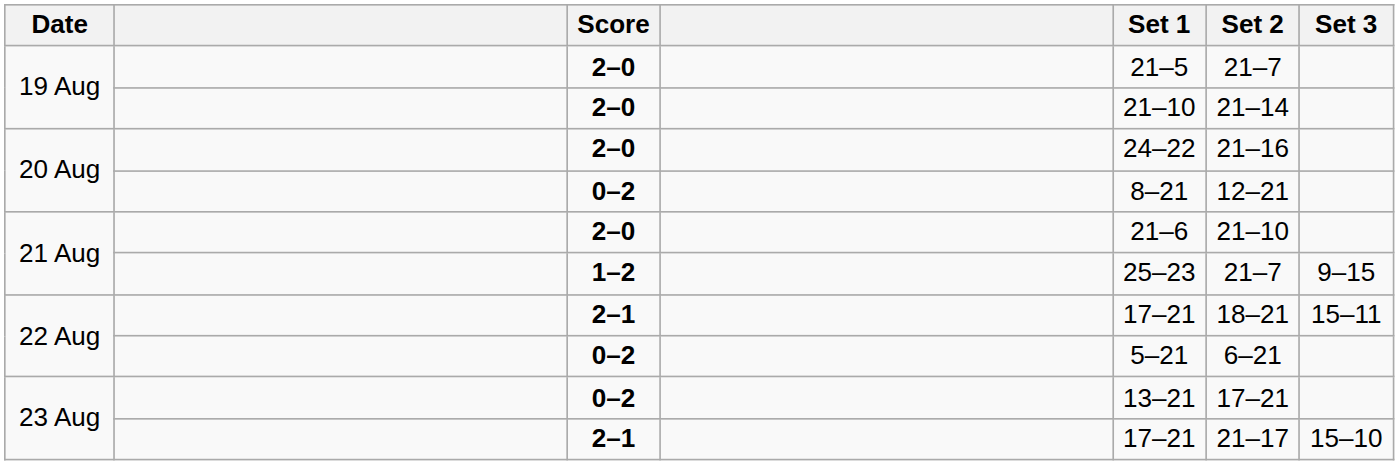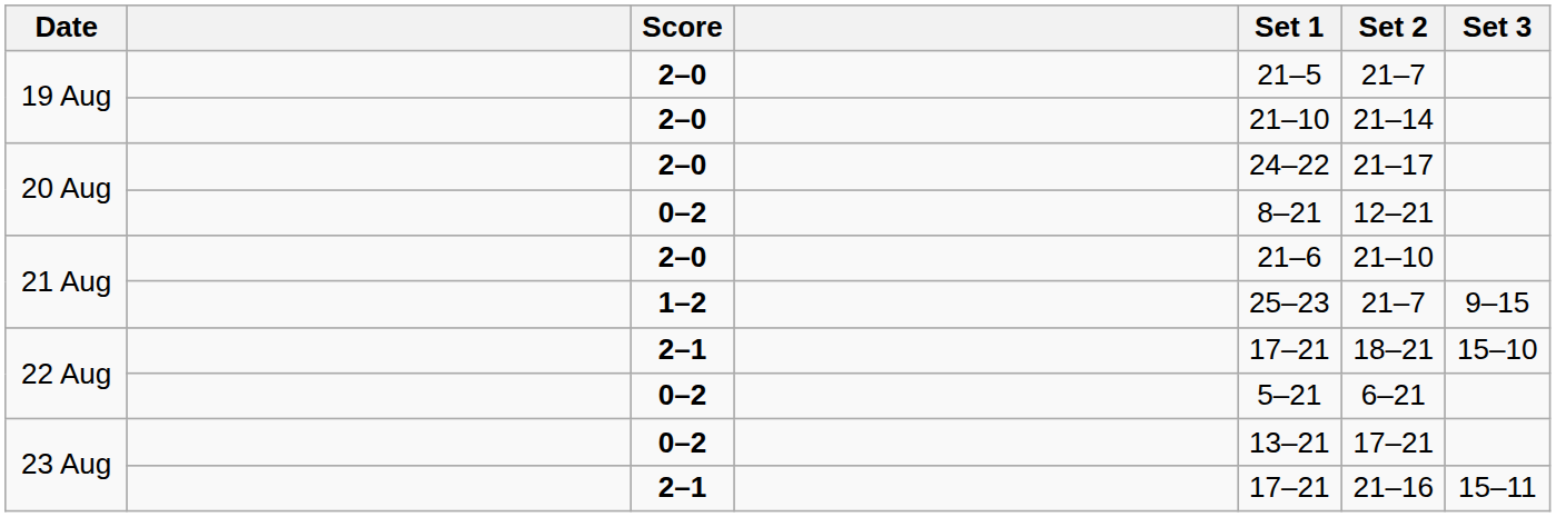 <table class="wikitable" style="text-align: center;">
 <tr>
 <th width="60">Date</th>
 <th align="right" width="270"></th>
 <th width="50">Score</th>
 <th align="left" width="270"></th>
 <th width="50">Set 1</th>
 <th width="50">Set 2</th>
 <th width="50">Set 3</th>
 </tr>
 <tr>
 <td rowspan=2>19 Aug</td>
 <td align=left><strong></strong></td>
 <td align=center><strong>2–0</strong></td>
 <td align=left></td>
 <td>21–5</td>
 <td>21–7</td>
 <td></td>
 </tr>
 <tr>
 <td align=left><strong></strong></td>
 <td align=center><strong>2–0</strong></td>
 <td align=left></td>
 <td>21–10</td>
 <td>21–14</td>
 <td></td>
 </tr>
 <tr>
 <td rowspan=2>20 Aug</td>
 <td align=left><strong></strong></td>
 <td align=center><strong>2–0</strong></td>
 <td align=left></td>
 <td>24–22</td>
-<td>21–16</td>
+<td>21–17</td>
 <td></td>
 </tr>
 <tr>
 <td align=left></td>
 <td align=center><strong>0–2</strong></td>
 <td align=left><strong></strong></td>
 <td>8–21</td>
 <td>12–21</td>
 <td></td>
 </tr>
 <tr>
 <td rowspan=2>21 Aug</td>
 <td align=left><strong></strong></td>
 <td align=center><strong>2–0</strong></td>
 <td align=left></td>
 <td>21–6</td>
 <td>21–10</td>
 <td></td>
 </tr>
 <tr>
 <td align=left></td>
 <td align=center><strong>1–2</strong></td>
 <td align=left><strong></strong></td>
 <td>25–23</td>
 <td>21–7</td>
 <td>9–15</td>
 </tr>
 <tr>
 <td rowspan=2>22 Aug</td>
 <td align=left><strong></strong></td>
 <td align=center><strong>2–1</strong></td>
 <td align=left></td>
 <td>17–21</td>
 <td>18–21</td>
-<td>15–11</td>
+<td>15–10</td>
 </tr>
 <tr>
 <td align=left></td>
 <td align=center><strong>0–2</strong></td>
 <td align=left><strong></strong></td>
 <td>5–21</td>
 <td>6–21</td>
 <td></td>
 </tr>
 <tr>
 <td rowspan=2>23 Aug</td>
 <td align=left></td>
 <td align=center><strong>0–2</strong></td>
 <td align=left><strong></strong></td>
 <td>13–21</td>
 <td>17–21</td>
 <td></td>
 </tr>
 <tr>
 <td align=left><strong></strong></td>
 <td align=center><strong>2–1</strong></td>
 <td align=left></td>
 <td>17–21</td>
-<td>21–17</td>
-<td>15–10</td>
+<td>21–16</td>
+<td>15–11</td>
 </tr>
 </table>
